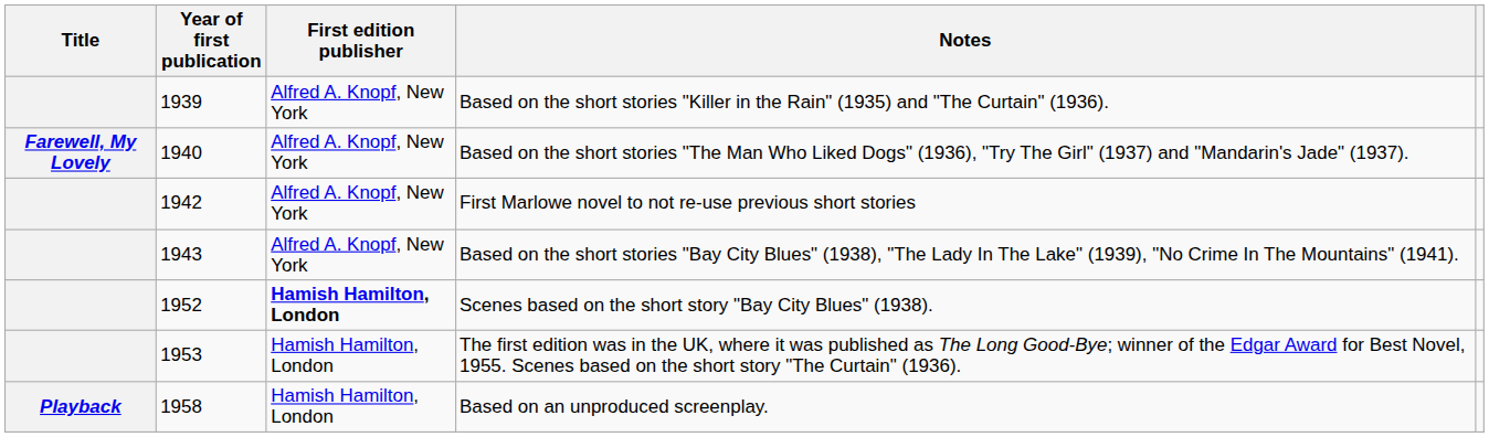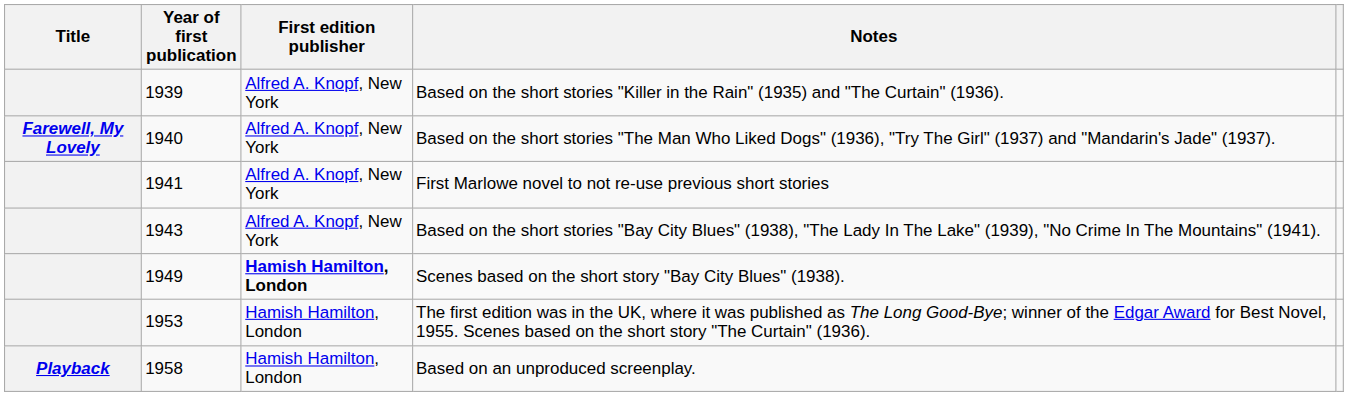 <table class="wikitable plainrowheaders sortable" style="margin-right: 0;">
 <tr>
 <th scope="col">Title</th>
 <th scope="col">Year of first<br>publication</th>
 <th scope="col">First edition publisher</th>
 <th scope="col" class="unsortable">Notes</th>
 <th scope="col" class="unsortable"></th>
 </tr>
 <tr>
 <th scope="row"></th>
 <td>1939</td>
 <td><a href='#'>Alfred A. Knopf</a>, New York</td>
 <td>Based on the short stories "Killer in the Rain" (1935) and "The Curtain" (1936).</td>
 <td style="text-align: center;"></td>
 </tr>
 <tr>
 <th scope="row"><em><a href='#'>Farewell, My Lovely</a></em></th>
 <td>1940</td>
 <td><a href='#'>Alfred A. Knopf</a>, New York</td>
 <td>Based on the short stories "The Man Who Liked Dogs" (1936), "Try The Girl" (1937) and "Mandarin's Jade" (1937).</td>
 <td style="text-align: center;"></td>
 </tr>
 <tr>
 <th scope="row"></th>
-<td>1942</td>
+<td>1941</td>
 <td><a href='#'>Alfred A. Knopf</a>, New York</td>
 <td>First Marlowe novel to not re-use previous short stories</td>
 <td></td>
 </tr>
 <tr>
 <th scope="row"></th>
 <td>1943</td>
 <td><a href='#'>Alfred A. Knopf</a>, New York</td>
 <td>Based on the short stories "Bay City Blues" (1938), "The Lady In The Lake" (1939), "No Crime In The Mountains" (1941).</td>
 <td style="text-align: center;"></td>
 </tr>
 <tr>
 <th scope="row"></th>
-<td>1952</td>
+<td>1949</td>
 <td><strong><a href='#'>Hamish Hamilton</a>, London</strong></td>
 <td>Scenes based on the short story "Bay City Blues" (1938).</td>
 <td style="text-align: center;"></td>
 </tr>
 <tr>
 <th scope="row"></th>
 <td>1953</td>
 <td><a href='#'>Hamish Hamilton</a>, London</td>
 <td>The first edition was in the UK, where it was published as <em>The Long Good-Bye</em>; winner of the <a href='#'>Edgar Award</a> for Best Novel, 1955. Scenes based on the short story "The Curtain" (1936).</td>
 <td style="text-align: center;"></td>
 </tr>
 <tr>
 <th scope="row"><em><a href='#'>Playback</a></em></th>
 <td>1958</td>
 <td><a href='#'>Hamish Hamilton</a>, London</td>
 <td>Based on an unproduced screenplay.</td>
 <td style="text-align: center;"></td>
 </tr>
 </table>
